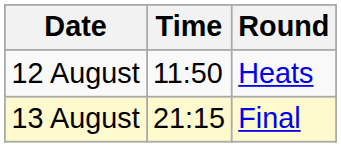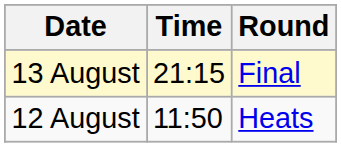 <table class="wikitable">
 <tr>
 <th>Date</th>
 <th>Time</th>
 <th>Round</th>
 </tr>
+<tr style=background:lemonchiffon>
+<td>13 August</td>
+<td>21:15</td>
+<td><a href='#'>Final</a></td>
+</tr>
 <tr>
 <td>12 August</td>
 <td>11:50</td>
 <td><a href='#'>Heats</a></td>
 </tr>
-<tr style=background:lemonchiffon>
-<td>13 August</td>
-<td>21:15</td>
-<td><a href='#'>Final</a></td>
-</tr>
 </table>
